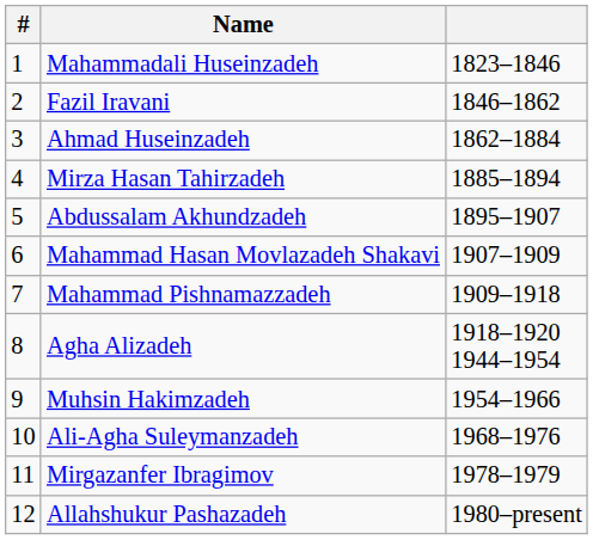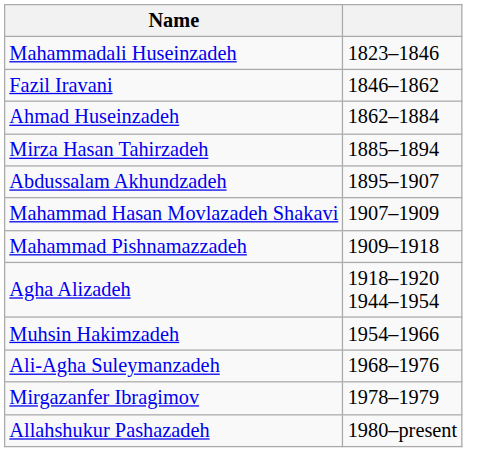 <table class="wikitable">
 <tr>
-<th>#</th>
 <th>Name</th>
 <th></th>
 </tr>
 <tr>
-<td>1</td>
 <td><a href='#'>Mahammadali Huseinzadeh</a></td>
 <td>1823–1846</td>
 </tr>
 <tr>
-<td>2</td>
 <td><a href='#'>Fazil Iravani</a></td>
 <td>1846–1862</td>
 </tr>
 <tr>
-<td>3</td>
 <td><a href='#'>Ahmad Huseinzadeh</a></td>
 <td>1862–1884</td>
 </tr>
 <tr>
-<td>4</td>
 <td><a href='#'>Mirza Hasan Tahirzadeh</a></td>
 <td>1885–1894</td>
 </tr>
 <tr>
-<td>5</td>
 <td><a href='#'>Abdussalam Akhundzadeh</a></td>
 <td>1895–1907</td>
 </tr>
 <tr>
-<td>6</td>
 <td><a href='#'>Mahammad Hasan Movlazadeh Shakavi</a></td>
 <td>1907–1909</td>
 </tr>
 <tr>
-<td>7</td>
 <td><a href='#'>Mahammad Pishnamazzadeh</a></td>
 <td>1909–1918</td>
 </tr>
 <tr>
-<td>8</td>
 <td><a href='#'>Agha Alizadeh</a></td>
 <td>1918–1920<br>1944–1954</td>
 </tr>
 <tr>
-<td>9</td>
 <td><a href='#'>Muhsin Hakimzadeh</a></td>
 <td>1954–1966</td>
 </tr>
 <tr>
-<td>10</td>
 <td><a href='#'>Ali-Agha Suleymanzadeh</a></td>
 <td>1968–1976</td>
 </tr>
 <tr>
-<td>11</td>
 <td><a href='#'>Mirgazanfer Ibragimov</a></td>
 <td>1978–1979</td>
 </tr>
 <tr>
-<td>12</td>
 <td><a href='#'>Allahshukur Pashazadeh</a></td>
 <td>1980–present</td>
 </tr>
 </table>
